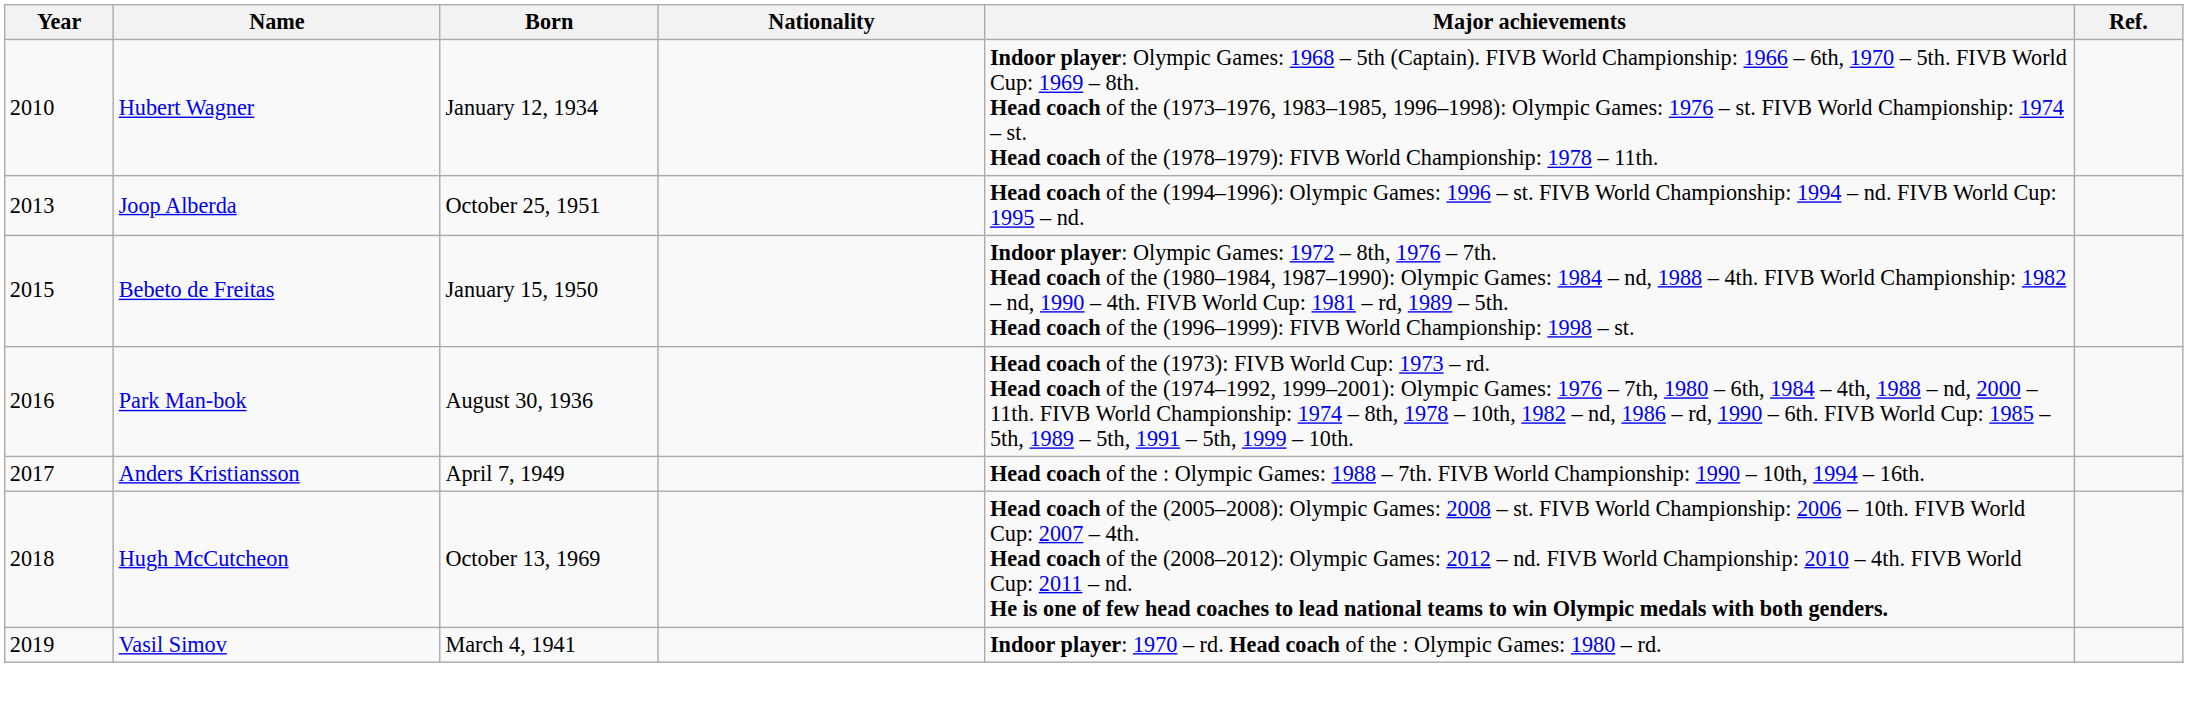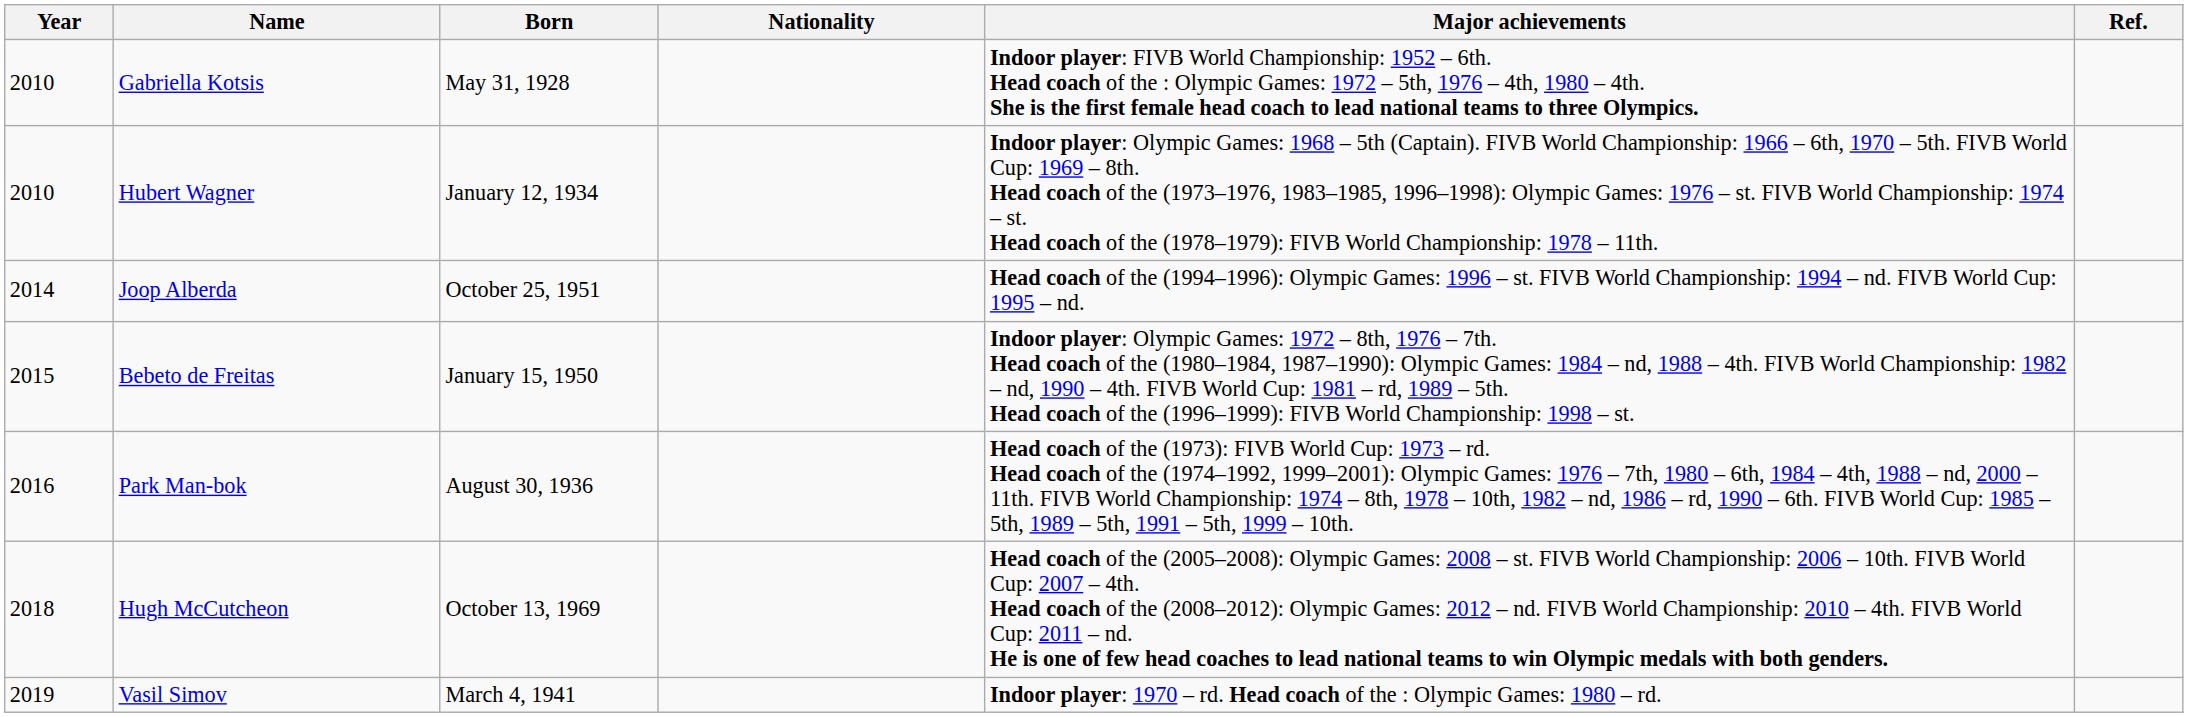 <table class="wikitable">
 <tr>
 <th style="width: 5%;">Year</th>
 <th style="width: 15%;">Name</th>
 <th style="width: 10%;">Born</th>
 <th style="width: 15%;">Nationality</th>
 <th style="width: 50%;">Major achievements</th>
 <th style="width: 5%;">Ref.</th>
 </tr>
 <tr>
 <td>2010</td>
+<td><a href='#'>Gabriella Kotsis</a></td>
+<td>May 31, 1928</td>
+<td></td>
+<td><strong>Indoor player</strong>: FIVB World Championship: <a href='#'>1952</a> – 6th.<br><strong>Head coach</strong> of the : Olympic Games: <a href='#'>1972</a> – 5th, <a href='#'>1976</a> – 4th, <a href='#'>1980</a> – 4th.<br><strong>She is the first female head coach to lead national teams to three Olympics.</strong></td>
+<td></td>
+</tr>
+<tr>
+<td>2010</td>
 <td><a href='#'>Hubert Wagner</a></td>
 <td>January 12, 1934</td>
 <td></td>
 <td><strong>Indoor player</strong>: Olympic Games: <a href='#'>1968</a> – 5th (Captain). FIVB World Championship: <a href='#'>1966</a> – 6th, <a href='#'>1970</a> – 5th. FIVB World Cup: <a href='#'>1969</a> – 8th.<br><strong>Head coach</strong> of the  (1973–1976, 1983–1985, 1996–1998): Olympic Games: <a href='#'>1976</a> – st. FIVB World Championship: <a href='#'>1974</a> – st.<br><strong>Head coach</strong> of the  (1978–1979): FIVB World Championship: <a href='#'>1978</a> – 11th.</td>
 <td></td>
 </tr>
 <tr>
-<td>2013</td>
+<td>2014</td>
 <td><a href='#'>Joop Alberda</a></td>
 <td>October 25, 1951</td>
 <td></td>
 <td><strong>Head coach</strong> of the  (1994–1996): Olympic Games: <a href='#'>1996</a> – st. FIVB World Championship: <a href='#'>1994</a> – nd. FIVB World Cup: <a href='#'>1995</a> – nd.</td>
 <td></td>
 </tr>
 <tr>
 <td>2015</td>
 <td><a href='#'>Bebeto de Freitas</a></td>
 <td>January 15, 1950</td>
 <td></td>
 <td><strong>Indoor player</strong>: Olympic Games: <a href='#'>1972</a> – 8th, <a href='#'>1976</a> – 7th.<br><strong>Head coach</strong> of the  (1980–1984, 1987–1990): Olympic Games: <a href='#'>1984</a> – nd, <a href='#'>1988</a> – 4th. FIVB World Championship: <a href='#'>1982</a> – nd, <a href='#'>1990</a> – 4th. FIVB World Cup: <a href='#'>1981</a> – rd, <a href='#'>1989</a> – 5th.<br><strong>Head coach</strong> of the  (1996–1999): FIVB World Championship: <a href='#'>1998</a> – st.</td>
 <td></td>
 </tr>
 <tr>
 <td>2016</td>
 <td><a href='#'>Park Man-bok</a></td>
 <td>August 30, 1936</td>
 <td></td>
 <td><strong>Head coach</strong> of the  (1973): FIVB World Cup: <a href='#'>1973</a> – rd.<br><strong>Head coach</strong> of the  (1974–1992, 1999–2001): Olympic Games: <a href='#'>1976</a> – 7th, <a href='#'>1980</a> – 6th, <a href='#'>1984</a> – 4th, <a href='#'>1988</a> – nd, <a href='#'>2000</a> – 11th. FIVB World Championship: <a href='#'>1974</a> – 8th, <a href='#'>1978</a> – 10th, <a href='#'>1982</a> – nd, <a href='#'>1986</a> – rd, <a href='#'>1990</a> – 6th. FIVB World Cup: <a href='#'>1985</a> – 5th, <a href='#'>1989</a> – 5th, <a href='#'>1991</a> – 5th, <a href='#'>1999</a> – 10th.</td>
 <td></td>
 </tr>
 <tr>
-<td>2017</td>
-<td><a href='#'>Anders Kristiansson</a></td>
-<td>April 7, 1949</td>
-<td></td>
-<td><strong>Head coach</strong> of the : Olympic Games: <a href='#'>1988</a> – 7th. FIVB World Championship: <a href='#'>1990</a> – 10th, <a href='#'>1994</a> – 16th.</td>
-<td></td>
-</tr>
-<tr>
 <td>2018</td>
 <td><a href='#'>Hugh McCutcheon</a></td>
 <td>October 13, 1969</td>
 <td></td>
 <td><strong>Head coach</strong> of the  (2005–2008): Olympic Games: <a href='#'>2008</a> – st. FIVB World Championship: <a href='#'>2006</a> – 10th. FIVB World Cup: <a href='#'>2007</a> – 4th.<br><strong>Head coach</strong> of the  (2008–2012): Olympic Games: <a href='#'>2012</a> – nd. FIVB World Championship: <a href='#'>2010</a> – 4th. FIVB World Cup: <a href='#'>2011</a> – nd.<br><strong>He is one of few head coaches to lead national teams to win Olympic medals with both genders.</strong></td>
 <td></td>
 </tr>
 <tr>
 <td>2019</td>
 <td><a href='#'>Vasil Simov</a></td>
 <td>March 4, 1941</td>
 <td></td>
 <td><strong>Indoor player</strong>:  <a href='#'>1970</a> – rd. <strong>Head coach</strong> of the  : Olympic Games: <a href='#'>1980</a> – rd.</td>
 </tr>
 </table>
